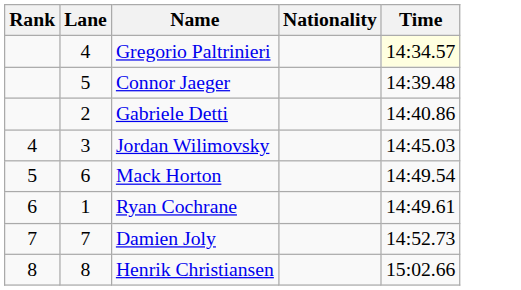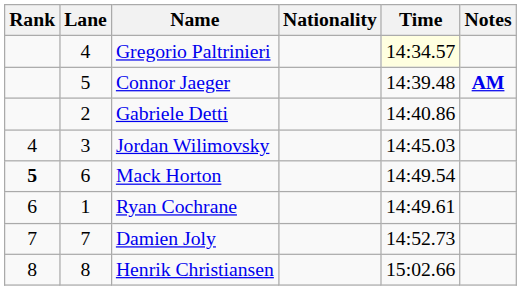 <table class="wikitable sortable" style="text-align:center">
 <tr>
 <th>Rank</th>
 <th>Lane</th>
 <th>Name</th>
 <th>Nationality</th>
 <th>Time</th>
+<th>Notes</th>
 </tr>
 <tr>
 <td></td>
 <td>4</td>
 <td align=left><a href='#'>Gregorio Paltrinieri</a></td>
 <td align=left></td>
 <td style="background: lightyellow;">14:34.57</td>
+<td></td>
 </tr>
 <tr>
 <td></td>
 <td>5</td>
 <td align=left><a href='#'>Connor Jaeger</a></td>
 <td align=left></td>
 <td>14:39.48</td>
+<td><strong><a href='#'>AM</a></strong></td>
 </tr>
 <tr>
 <td></td>
 <td>2</td>
 <td align=left><a href='#'>Gabriele Detti</a></td>
 <td align=left></td>
 <td>14:40.86</td>
+<td></td>
 </tr>
 <tr>
 <td>4</td>
 <td>3</td>
 <td align=left><a href='#'>Jordan Wilimovsky</a></td>
 <td align=left></td>
 <td>14:45.03</td>
+<td></td>
 </tr>
 <tr>
-<td>5</td>
+<td><strong>5</strong></td>
 <td>6</td>
 <td align=left><a href='#'>Mack Horton</a></td>
 <td align=left></td>
 <td>14:49.54</td>
+<td></td>
 </tr>
 <tr>
 <td>6</td>
 <td>1</td>
 <td align=left><a href='#'>Ryan Cochrane</a></td>
 <td align=left></td>
 <td>14:49.61</td>
+<td></td>
 </tr>
 <tr>
 <td>7</td>
 <td>7</td>
 <td align=left><a href='#'>Damien Joly</a></td>
 <td align=left></td>
 <td>14:52.73</td>
+<td></td>
 </tr>
 <tr>
 <td>8</td>
 <td>8</td>
 <td align=left><a href='#'>Henrik Christiansen</a></td>
 <td align=left></td>
 <td>15:02.66</td>
+<td></td>
 </tr>
 </table>
